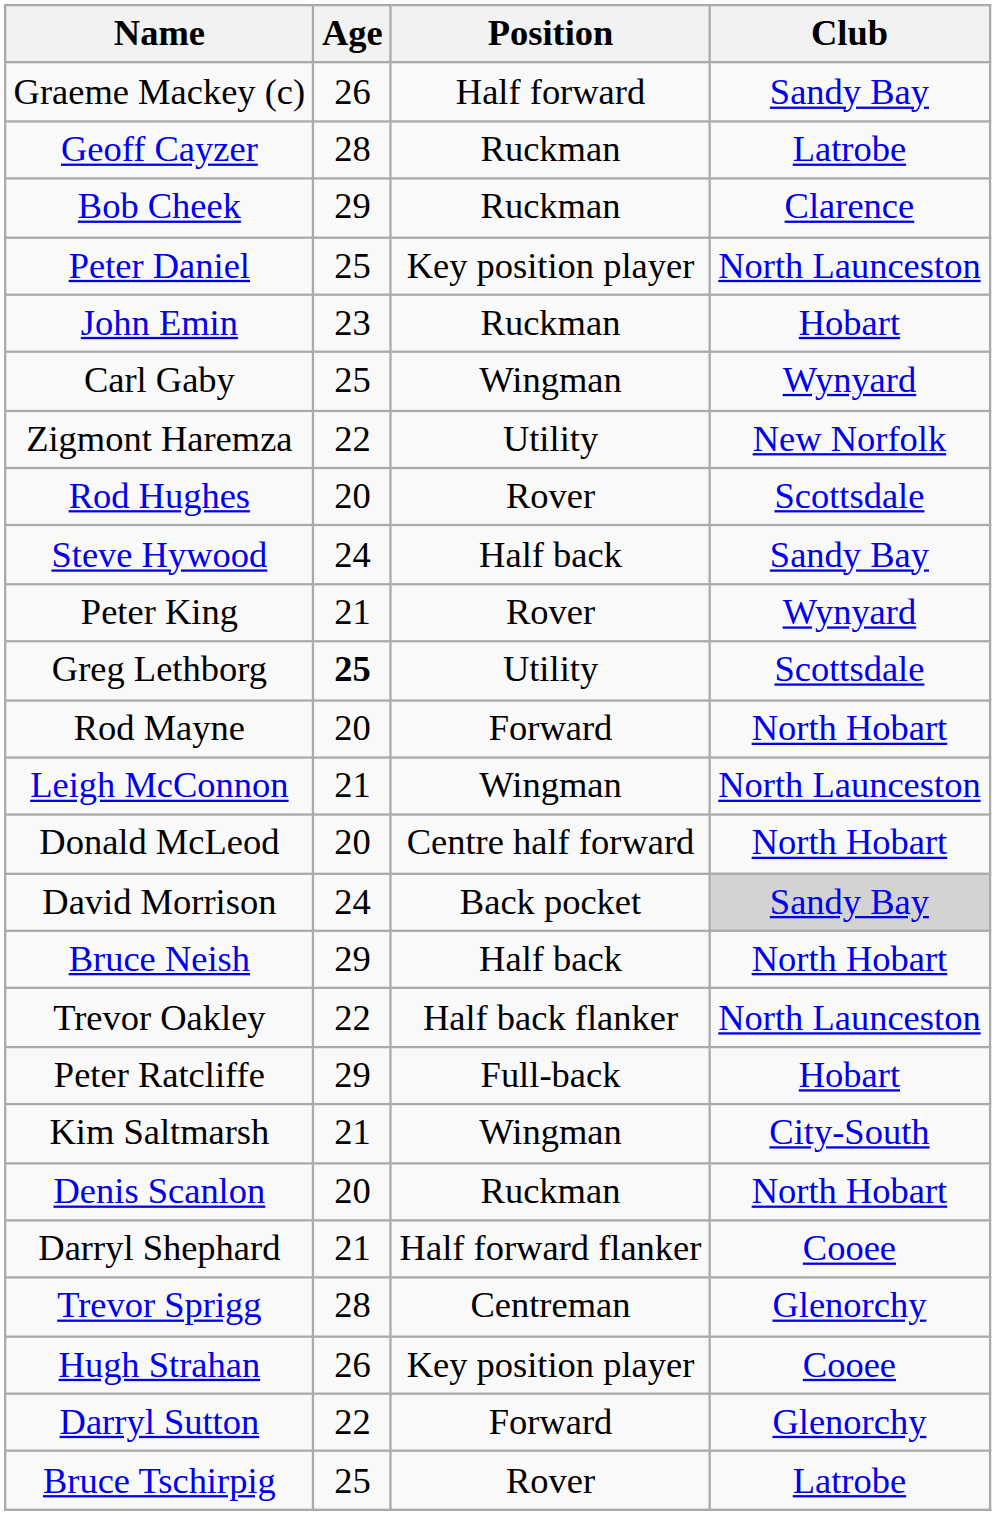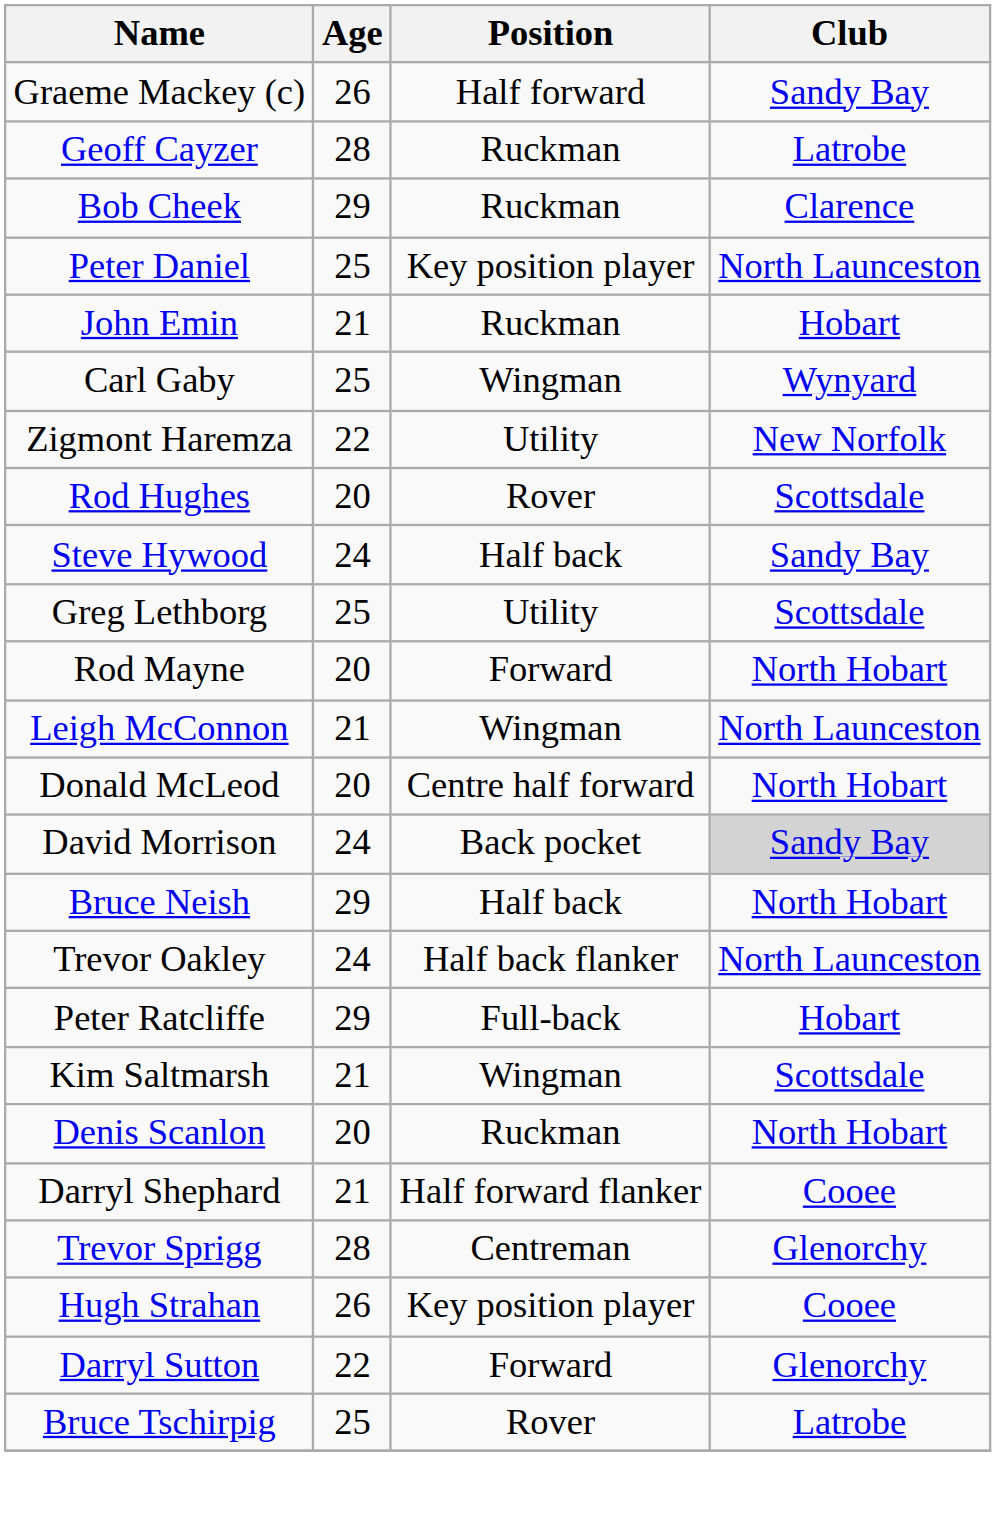 <table class="wikitable sortable" style="text-align:center">
 <tr>
 <th>Name</th>
 <th>Age</th>
 <th>Position</th>
 <th>Club</th>
 </tr>
 <tr>
 <td>Graeme Mackey (c)</td>
 <td>26</td>
 <td>Half forward</td>
 <td><a href='#'>Sandy Bay</a></td>
 </tr>
 <tr>
 <td><a href='#'>Geoff Cayzer</a></td>
 <td>28</td>
 <td>Ruckman</td>
 <td><a href='#'>Latrobe</a></td>
 </tr>
 <tr>
 <td><a href='#'>Bob Cheek</a></td>
 <td>29</td>
 <td>Ruckman</td>
 <td><a href='#'>Clarence</a></td>
 </tr>
 <tr>
 <td><a href='#'>Peter Daniel</a></td>
 <td>25</td>
 <td>Key position player</td>
 <td><a href='#'>North Launceston</a></td>
 </tr>
 <tr>
 <td><a href='#'>John Emin</a></td>
-<td>23</td>
+<td>21</td>
 <td>Ruckman</td>
 <td><a href='#'>Hobart</a></td>
 </tr>
 <tr>
 <td>Carl Gaby</td>
 <td>25</td>
 <td>Wingman</td>
 <td><a href='#'>Wynyard</a></td>
 </tr>
 <tr>
 <td>Zigmont Haremza</td>
 <td>22</td>
 <td>Utility</td>
 <td><a href='#'>New Norfolk</a></td>
 </tr>
 <tr>
 <td><a href='#'>Rod Hughes</a></td>
 <td>20</td>
 <td>Rover</td>
 <td><a href='#'>Scottsdale</a></td>
 </tr>
 <tr>
 <td><a href='#'>Steve Hywood</a></td>
 <td>24</td>
 <td>Half back</td>
 <td><a href='#'>Sandy Bay</a></td>
 </tr>
 <tr>
-<td>Peter King</td>
-<td>21</td>
-<td>Rover</td>
-<td><a href='#'>Wynyard</a></td>
-</tr>
-<tr>
 <td>Greg Lethborg</td>
-<td><strong>25</strong></td>
+<td>25</td>
 <td>Utility</td>
 <td><a href='#'>Scottsdale</a></td>
 </tr>
 <tr>
 <td>Rod Mayne</td>
 <td>20</td>
 <td>Forward</td>
 <td><a href='#'>North Hobart</a></td>
 </tr>
 <tr>
 <td><a href='#'>Leigh McConnon</a></td>
 <td>21</td>
 <td>Wingman</td>
 <td><a href='#'>North Launceston</a></td>
 </tr>
 <tr>
 <td>Donald McLeod</td>
 <td>20</td>
 <td>Centre half forward</td>
 <td><a href='#'>North Hobart</a></td>
 </tr>
 <tr>
 <td>David Morrison</td>
 <td>24</td>
 <td>Back pocket</td>
 <td style="background: lightgrey;"><a href='#'>Sandy Bay</a></td>
 </tr>
 <tr>
 <td><a href='#'>Bruce Neish</a></td>
 <td>29</td>
 <td>Half back</td>
 <td><a href='#'>North Hobart</a></td>
 </tr>
 <tr>
 <td>Trevor Oakley</td>
-<td>22</td>
+<td>24</td>
 <td>Half back flanker</td>
 <td><a href='#'>North Launceston</a></td>
 </tr>
 <tr>
 <td>Peter Ratcliffe</td>
 <td>29</td>
 <td>Full-back</td>
 <td><a href='#'>Hobart</a></td>
 </tr>
 <tr>
 <td>Kim Saltmarsh</td>
 <td>21</td>
 <td>Wingman</td>
-<td><a href='#'>City-South</a></td>
+<td><a href='#'>Scottsdale</a></td>
 </tr>
 <tr>
 <td><a href='#'>Denis Scanlon</a></td>
 <td>20</td>
 <td>Ruckman</td>
 <td><a href='#'>North Hobart</a></td>
 </tr>
 <tr>
 <td>Darryl Shephard</td>
 <td>21</td>
 <td>Half forward flanker</td>
 <td><a href='#'>Cooee</a></td>
 </tr>
 <tr>
 <td><a href='#'>Trevor Sprigg</a></td>
 <td>28</td>
 <td>Centreman</td>
 <td><a href='#'>Glenorchy</a></td>
 </tr>
 <tr>
 <td><a href='#'>Hugh Strahan</a></td>
 <td>26</td>
 <td>Key position player</td>
 <td><a href='#'>Cooee</a></td>
 </tr>
 <tr>
 <td><a href='#'>Darryl Sutton</a></td>
 <td>22</td>
 <td>Forward</td>
 <td><a href='#'>Glenorchy</a></td>
 </tr>
 <tr>
 <td><a href='#'>Bruce Tschirpig</a></td>
 <td>25</td>
 <td>Rover</td>
 <td><a href='#'>Latrobe</a></td>
 </tr>
 <tr>
 </tr>
 </table>
